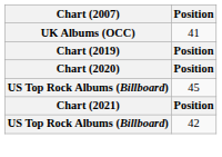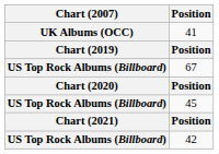 <table class="wikitable plainrowheaders" style="text-align:center;">
 <tr>
 <th>Chart (2007)</th>
 <th>Position</th>
 </tr>
 <tr>
 <th scope="row">UK Albums (OCC)</th>
 <td>41</td>
 </tr>
 <tr>
 <th>Chart (2019)</th>
 <th>Position</th>
+</tr>
+<tr>
+<th scope="row">US Top Rock Albums (<em>Billboard</em>)</th>
+<td>67</td>
 </tr>
 <tr>
 <th>Chart (2020)</th>
 <th>Position</th>
 </tr>
 <tr>
 <th scope="row">US Top Rock Albums (<em>Billboard</em>)</th>
 <td>45</td>
 </tr>
 <tr>
 <th>Chart (2021)</th>
 <th>Position</th>
 </tr>
 <tr>
 <th scope="row">US Top Rock Albums (<em>Billboard</em>)</th>
 <td>42</td>
 </tr>
 </table>
